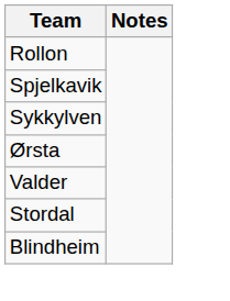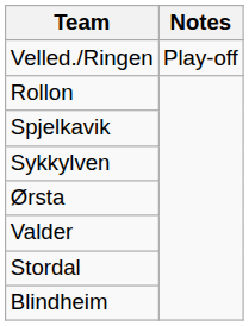 <table class="wikitable">
 <tr>
 <th>Team</th>
 <th>Notes</th>
+</tr>
+<tr>
+<td>Velled./Ringen</td>
+<td>Play-off</td>
 </tr>
 <tr .>
 <td>Rollon</td>
 </tr>
 <tr>
 <td>Spjelkavik</td>
 </tr>
 <tr>
 <td>Sykkylven</td>
 </tr>
 <tr>
 <td>Ørsta</td>
 </tr>
 <tr>
 <td>Valder</td>
 </tr>
 <tr>
 <td>Stordal</td>
 </tr>
 <tr>
 <td>Blindheim</td>
 </tr>
 </table>
